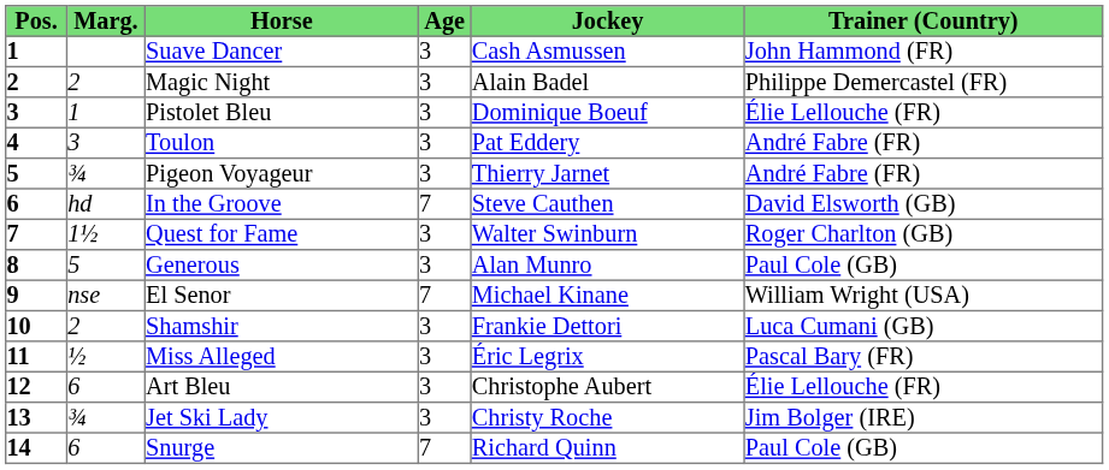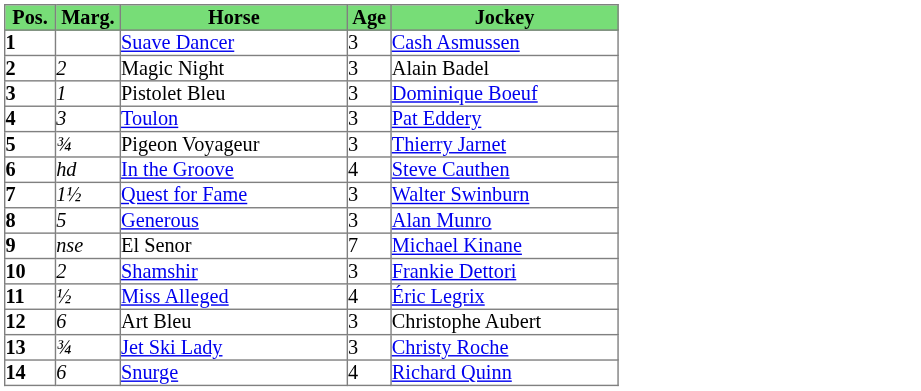 <table class = "sortable" | border="1" cellpadding="0" style="border-collapse: collapse; font-size:90%">
 <tr style="background:#7d7; text-align:center;">
 <th style="width:35px;"><strong>Pos.</strong></th>
 <th style="width:45px;"><strong>Marg.</strong></th>
 <th style="width:160px;"><strong>Horse</strong></th>
 <th style="width:30px;"><strong>Age</strong></th>
 <th style="width:160px;"><strong>Jockey</strong></th>
-<th style="width:210px;"><strong>Trainer (Country)</strong></th>
 </tr>
 <tr>
 <td><strong>1</strong></td>
 <td></td>
 <td><a href='#'>Suave Dancer</a></td>
 <td>3</td>
 <td><a href='#'>Cash Asmussen</a></td>
-<td><a href='#'>John Hammond</a> (FR)</td>
 </tr>
 <tr>
 <td><strong>2</strong></td>
 <td><em>2</em></td>
 <td>Magic Night</td>
 <td>3</td>
 <td>Alain Badel</td>
-<td>Philippe Demercastel (FR)</td>
 </tr>
 <tr>
 <td><strong>3</strong></td>
 <td><em>1</em></td>
 <td>Pistolet Bleu</td>
 <td>3</td>
 <td><a href='#'>Dominique Boeuf</a></td>
-<td><a href='#'>Élie Lellouche</a> (FR)</td>
 </tr>
 <tr>
 <td><strong>4</strong></td>
 <td><em>3</em></td>
 <td><a href='#'>Toulon</a></td>
 <td>3</td>
 <td><a href='#'>Pat Eddery</a></td>
-<td><a href='#'>André Fabre</a> (FR)</td>
 </tr>
 <tr>
 <td><strong>5</strong></td>
 <td><em>¾</em></td>
 <td>Pigeon Voyageur</td>
 <td>3</td>
 <td><a href='#'>Thierry Jarnet</a></td>
-<td><a href='#'>André Fabre</a> (FR)</td>
 </tr>
 <tr>
 <td><strong>6</strong></td>
 <td><em>hd</em></td>
 <td><a href='#'>In the Groove</a></td>
-<td>7</td>
+<td>4</td>
 <td><a href='#'>Steve Cauthen</a></td>
-<td><a href='#'>David Elsworth</a> (GB)</td>
 </tr>
 <tr>
 <td><strong>7</strong></td>
 <td><em>1½</em></td>
 <td><a href='#'>Quest for Fame</a></td>
 <td>3</td>
 <td><a href='#'>Walter Swinburn</a></td>
-<td><a href='#'>Roger Charlton</a> (GB)</td>
 </tr>
 <tr>
 <td><strong>8</strong></td>
 <td><em>5</em></td>
 <td><a href='#'>Generous</a></td>
 <td>3</td>
 <td><a href='#'>Alan Munro</a></td>
-<td><a href='#'>Paul Cole</a> (GB)</td>
 </tr>
 <tr>
 <td><strong>9</strong></td>
 <td><em>nse</em></td>
 <td>El Senor</td>
 <td>7</td>
 <td><a href='#'>Michael Kinane</a></td>
-<td>William Wright (USA)</td>
 </tr>
 <tr>
 <td><strong>10</strong></td>
 <td><em>2</em></td>
 <td><a href='#'>Shamshir</a></td>
 <td>3</td>
 <td><a href='#'>Frankie Dettori</a></td>
-<td><a href='#'>Luca Cumani</a> (GB)</td>
 </tr>
 <tr>
 <td><strong>11</strong></td>
 <td><em>½</em></td>
 <td><a href='#'>Miss Alleged</a></td>
-<td>3</td>
+<td>4</td>
 <td><a href='#'>Éric Legrix</a></td>
-<td><a href='#'>Pascal Bary</a> (FR)</td>
 </tr>
 <tr>
 <td><strong>12</strong></td>
 <td><em>6</em></td>
 <td>Art Bleu</td>
 <td>3</td>
 <td>Christophe Aubert</td>
-<td><a href='#'>Élie Lellouche</a> (FR)</td>
 </tr>
 <tr>
 <td><strong>13</strong></td>
 <td><em>¾</em></td>
 <td><a href='#'>Jet Ski Lady</a></td>
 <td>3</td>
 <td><a href='#'>Christy Roche</a></td>
-<td><a href='#'>Jim Bolger</a> (IRE)</td>
 </tr>
 <tr>
 <td><strong>14</strong></td>
 <td><em>6</em></td>
 <td><a href='#'>Snurge</a></td>
-<td>7</td>
+<td>4</td>
 <td><a href='#'>Richard Quinn</a></td>
-<td><a href='#'>Paul Cole</a> (GB)</td>
 </tr>
 </table>
